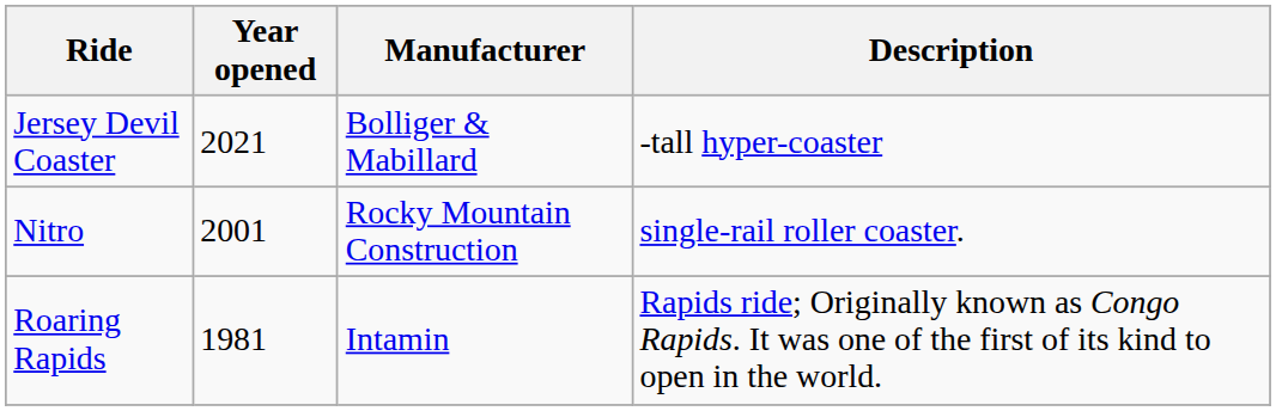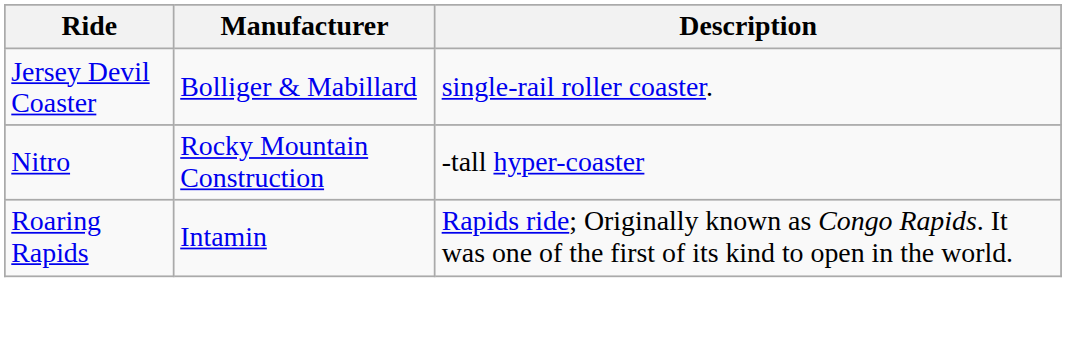 <table class="wikitable sortable">
 <tr>
 <th>Ride</th>
-<th>Year opened</th>
 <th>Manufacturer</th>
 <th>Description</th>
 </tr>
 <tr>
 <td><a href='#'>Jersey Devil Coaster</a></td>
-<td>2021</td>
 <td><a href='#'>Bolliger & Mabillard</a></td>
+<td><a href='#'>single-rail roller coaster</a>.</td>
+</tr>
+<tr>
+<td><a href='#'>Nitro</a></td>
+<td><a href='#'>Rocky Mountain Construction</a></td>
 <td>-tall <a href='#'>hyper-coaster</a></td>
 </tr>
 <tr>
-<td><a href='#'>Nitro</a></td>
-<td>2001</td>
-<td><a href='#'>Rocky Mountain Construction</a></td>
-<td><a href='#'>single-rail roller coaster</a>.</td>
-</tr>
-<tr>
 <td><a href='#'>Roaring Rapids</a></td>
-<td>1981</td>
 <td><a href='#'>Intamin</a></td>
 <td><a href='#'>Rapids ride</a>; Originally known as <em>Congo Rapids</em>. It was one of the first of its kind to open in the world.</td>
 </tr>
 </table>
